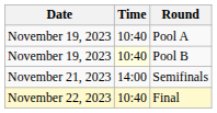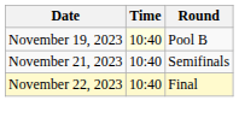 <table class="wikitable">
 <tr>
 <th>Date</th>
 <th>Time</th>
 <th>Round</th>
 </tr>
 <tr>
 <td>November 19, 2023</td>
-<td>10:40</td>
-<td>Pool A</td>
-</tr>
-<tr>
-<td>November 19, 2023</td>
 <td style="background: lightyellow;">10:40</td>
 <td>Pool B</td>
 </tr>
 <tr>
 <td>November 21, 2023</td>
-<td>14:00</td>
+<td>10:40</td>
 <td>Semifinals</td>
 </tr>
 <tr style=background:lemonchiffon>
 <td>November 22, 2023</td>
 <td>10:40</td>
 <td>Final</td>
 </tr>
 </table>
